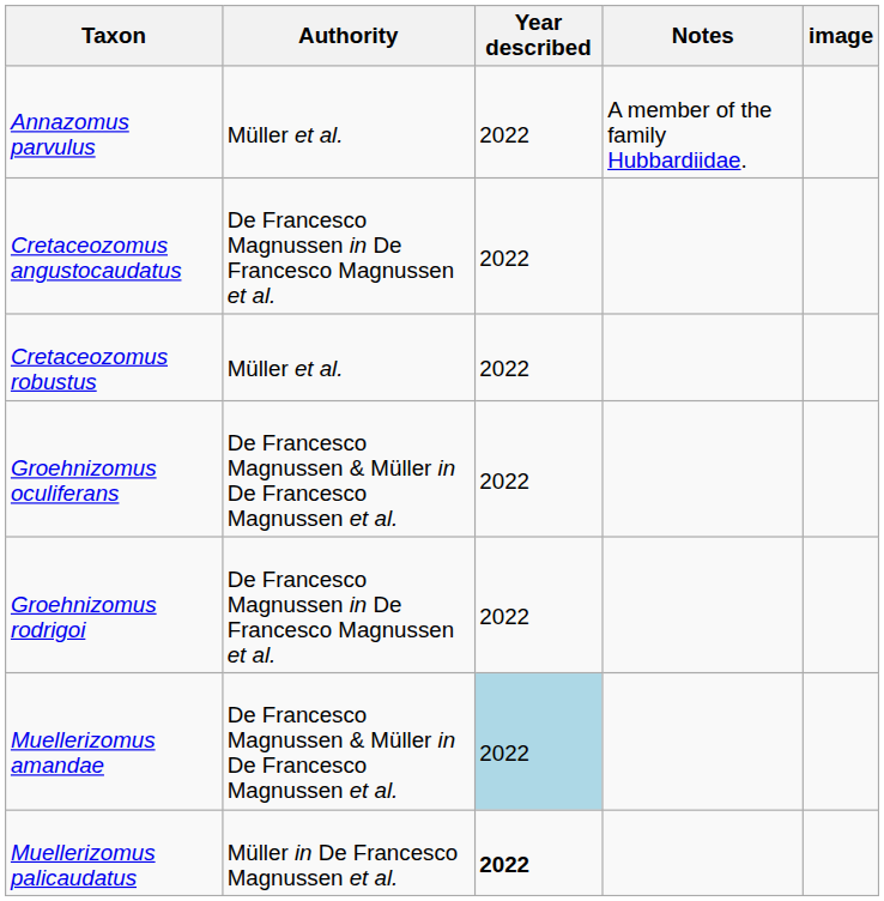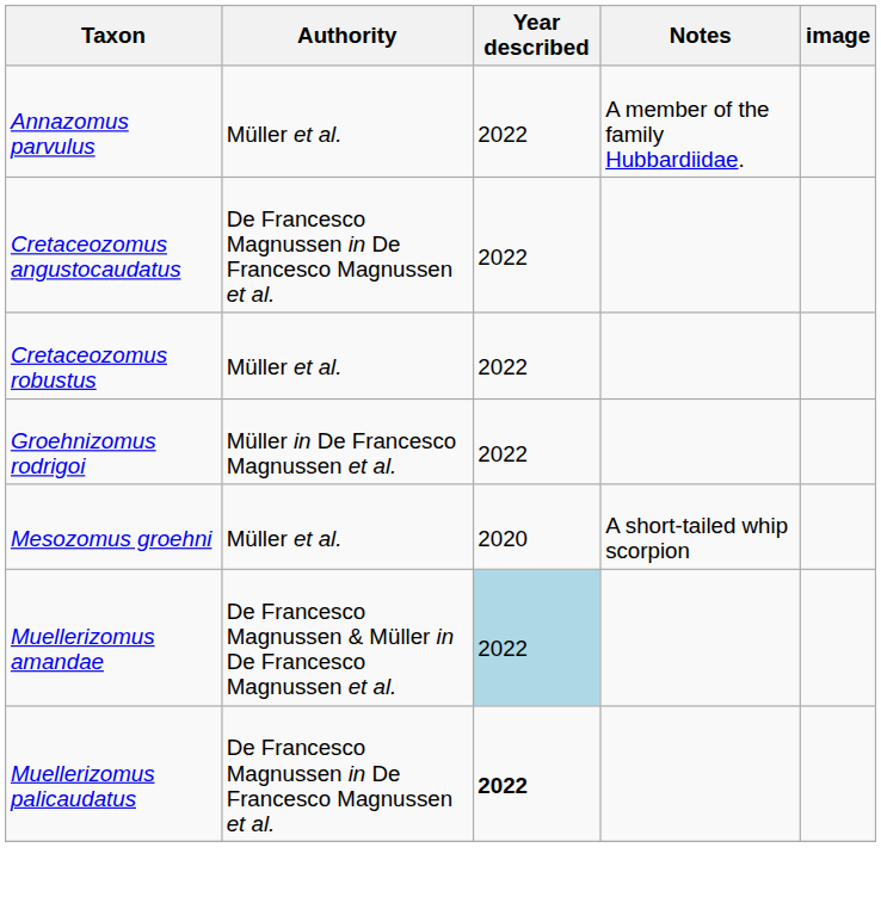 <table class="wikitable sortable" align="center" width="100%">
 <tr>
 <th>Taxon</th>
 <th>Authority</th>
 <th>Year described</th>
 <th>Notes</th>
 <th>image</th>
 </tr>
 <tr>
 <td><br><em><a href='#'>Annazomus parvulus</a></em></td>
 <td><br>Müller <em>et al.</em></td>
 <td><br>2022</td>
 <td><br>A member of the family <a href='#'>Hubbardiidae</a>.</td>
 <td></td>
 </tr>
 <tr>
 <td><br><em><a href='#'>Cretaceozomus angustocaudatus</a></em></td>
 <td><br>De Francesco Magnussen <em>in</em> De Francesco Magnussen <em>et al.</em></td>
 <td><br>2022</td>
 <td></td>
 <td></td>
 </tr>
 <tr>
 <td><br><em><a href='#'>Cretaceozomus robustus</a></em></td>
 <td><br>Müller <em>et al.</em></td>
 <td><br>2022</td>
 <td></td>
 <td></td>
 </tr>
 <tr>
-<td><br><em><a href='#'>Groehnizomus oculiferans</a></em></td>
-<td><br>De Francesco Magnussen & Müller <em>in</em> De Francesco Magnussen <em>et al.</em></td>
+<td><br><em><a href='#'>Groehnizomus rodrigoi</a></em></td>
+<td><br>Müller <em>in</em> De Francesco Magnussen <em>et al.</em></td>
 <td><br>2022</td>
 <td></td>
 <td></td>
 </tr>
 <tr>
-<td><br><em><a href='#'>Groehnizomus rodrigoi</a></em></td>
-<td><br>De Francesco Magnussen <em>in</em> De Francesco Magnussen <em>et al.</em></td>
-<td><br>2022</td>
-<td></td>
+<td><br><em><a href='#'>Mesozomus groehni</a></em></td>
+<td><br>Müller <em>et al.</em></td>
+<td><br>2020</td>
+<td><br>A short-tailed whip scorpion</td>
 <td></td>
 </tr>
 <tr>
 <td><br><em><a href='#'>Muellerizomus amandae</a></em></td>
 <td><br>De Francesco Magnussen & Müller <em>in</em> De Francesco Magnussen <em>et al.</em></td>
 <td style="background: lightblue;"><br>2022</td>
 <td></td>
 <td></td>
 </tr>
 <tr>
 <td><br><em><a href='#'>Muellerizomus palicaudatus</a></em></td>
-<td><br>Müller <em>in</em> De Francesco Magnussen <em>et al.</em></td>
+<td><br>De Francesco Magnussen <em>in</em> De Francesco Magnussen <em>et al.</em></td>
 <td><strong><br>2022</strong></td>
 <td></td>
 <td></td>
 </tr>
 <tr>
 </tr>
 </table>
